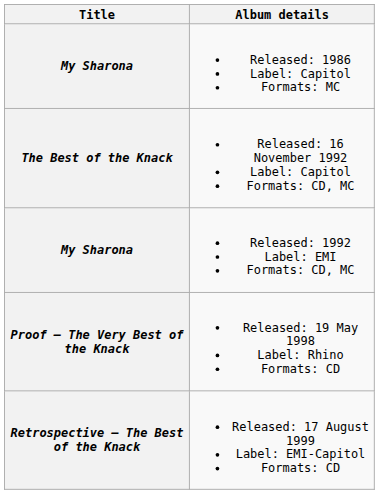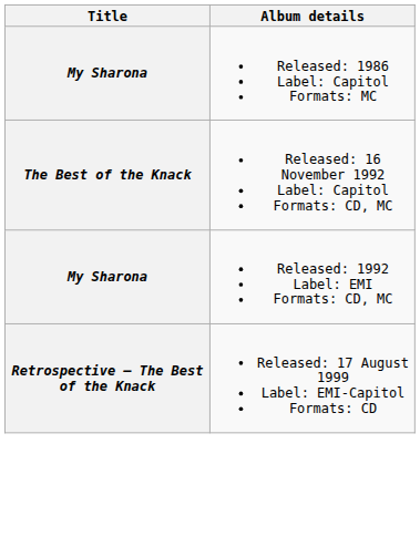 <table class="wikitable plainrowheaders" style="text-align:center;">
 <tr>
 <th scope="col" style="width:15em;">Title</th>
 <th scope="col" style="width:15em;">Album details</th>
 </tr>
 <tr>
 <th scope="row"><em>My Sharona</em></th>
 <td><br><ul><li>Released: 1986</li><li>Label: Capitol</li><li>Formats: MC</li></ul></td>
 </tr>
 <tr>
 <th scope="row"><em>The Best of the Knack</em></th>
 <td><br><ul><li>Released: 16 November 1992</li><li>Label: Capitol</li><li>Formats: CD, MC</li></ul></td>
 </tr>
 <tr>
 <th scope="row"><em>My Sharona</em></th>
 <td><br><ul><li>Released: 1992</li><li>Label: EMI</li><li>Formats: CD, MC</li></ul></td>
 </tr>
 <tr>
-<th scope="row"><em>Proof – The Very Best of the Knack</em></th>
-<td><br><ul><li>Released: 19 May 1998</li><li>Label: Rhino</li><li>Formats: CD</li></ul></td>
-</tr>
-<tr>
 <th scope="row"><em>Retrospective – The Best of the Knack</em></th>
 <td><br><ul><li>Released: 17 August 1999</li><li>Label: EMI-Capitol</li><li>Formats: CD</li></ul></td>
 </tr>
 </table>
